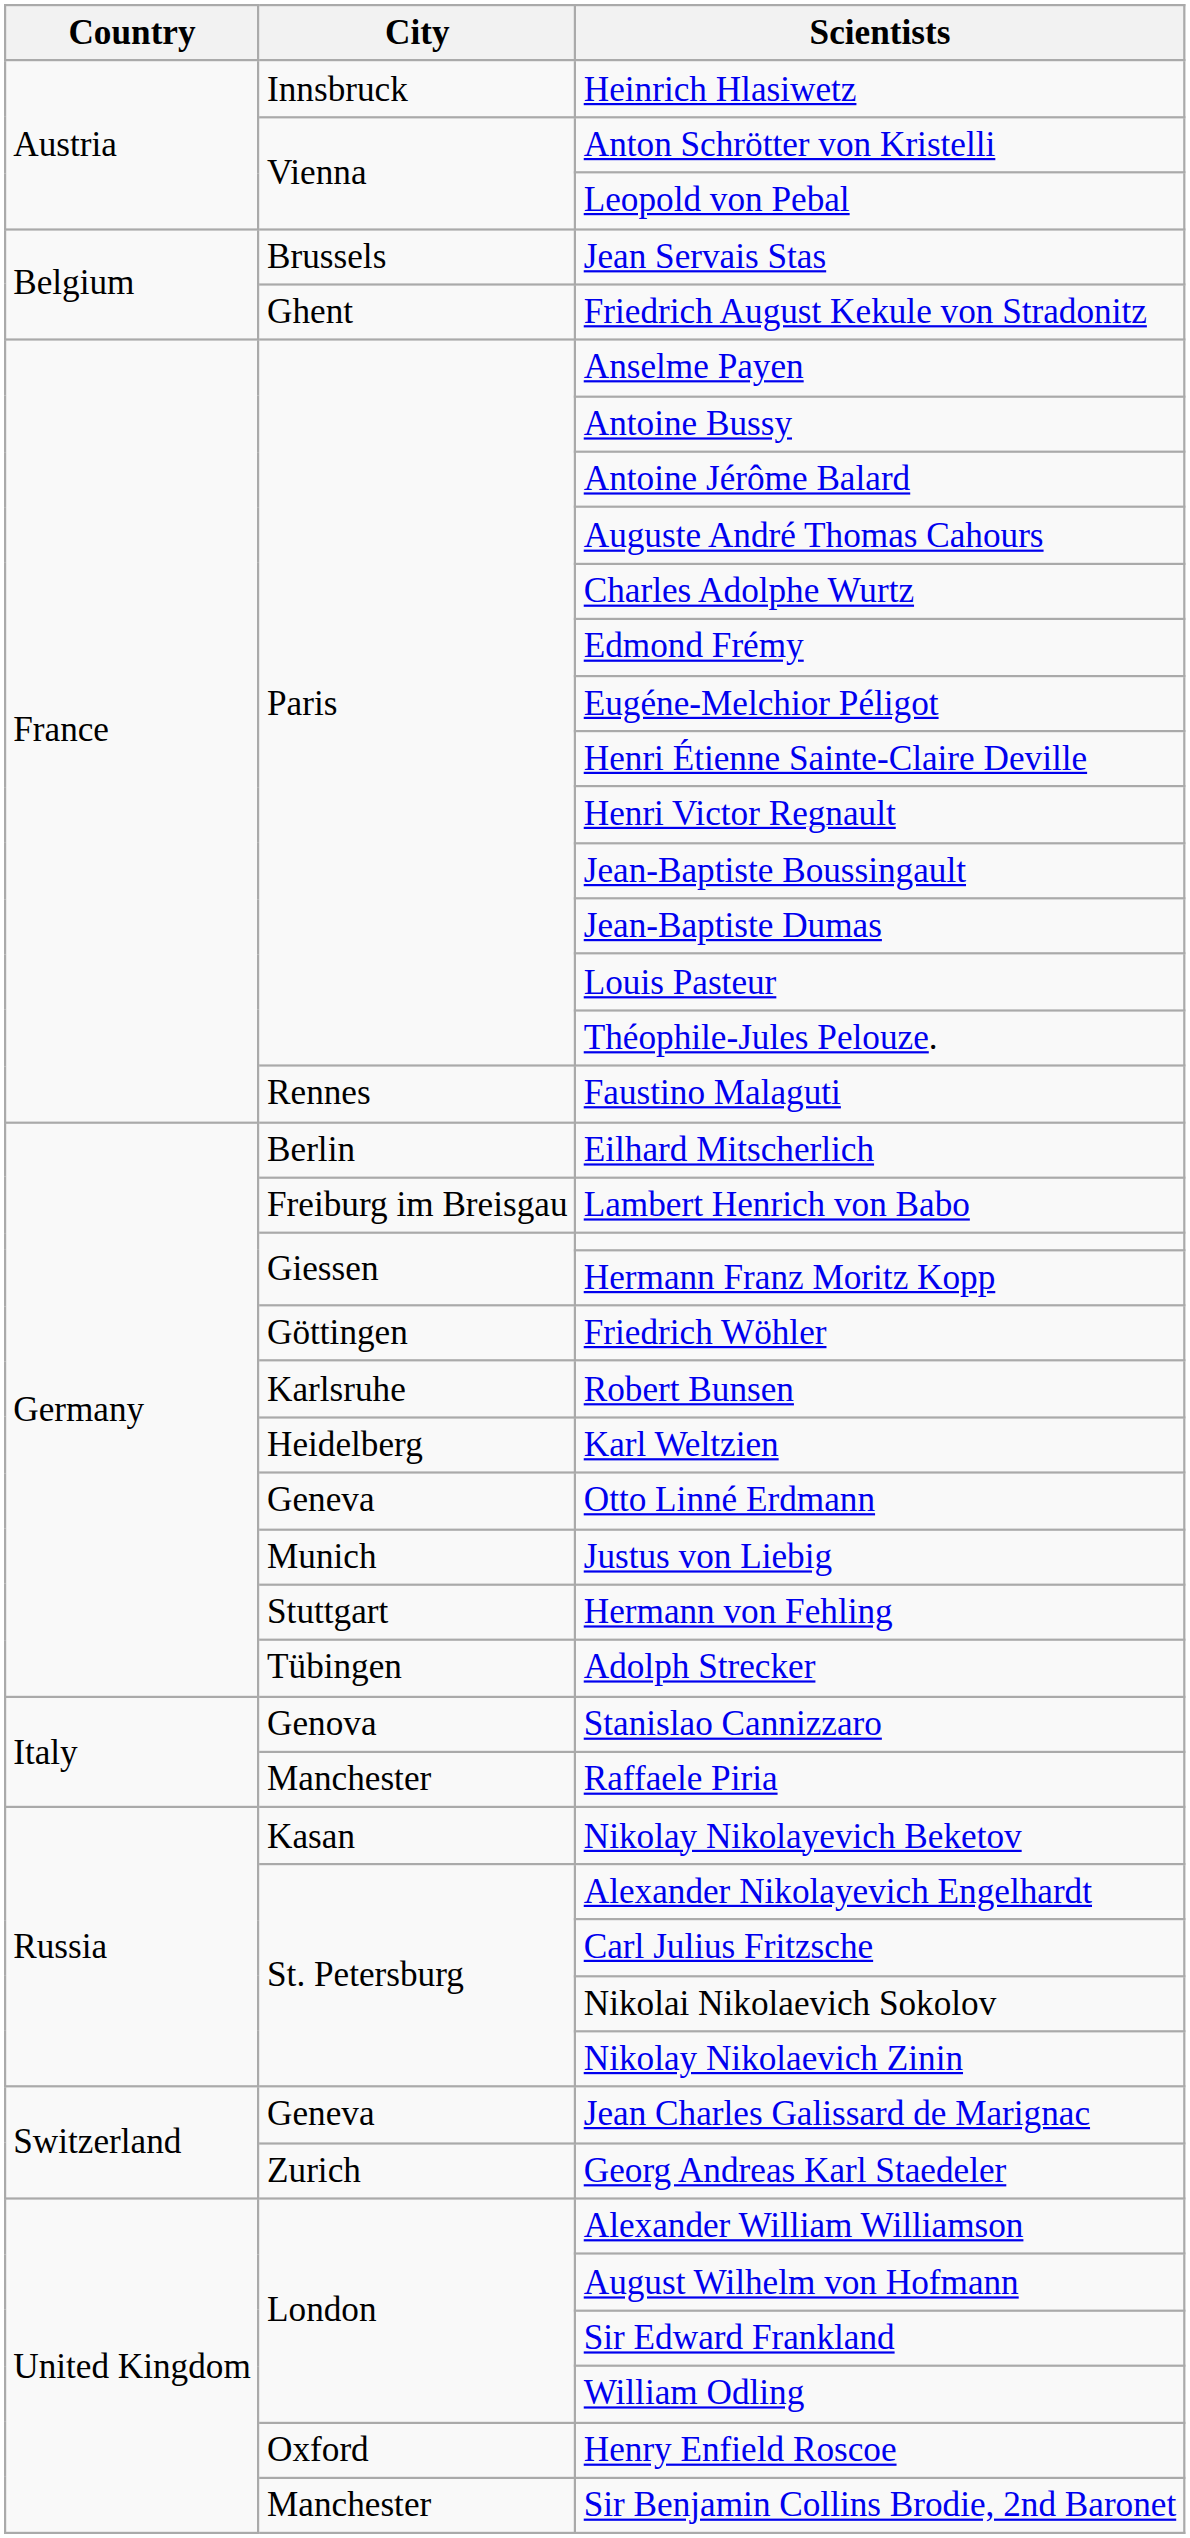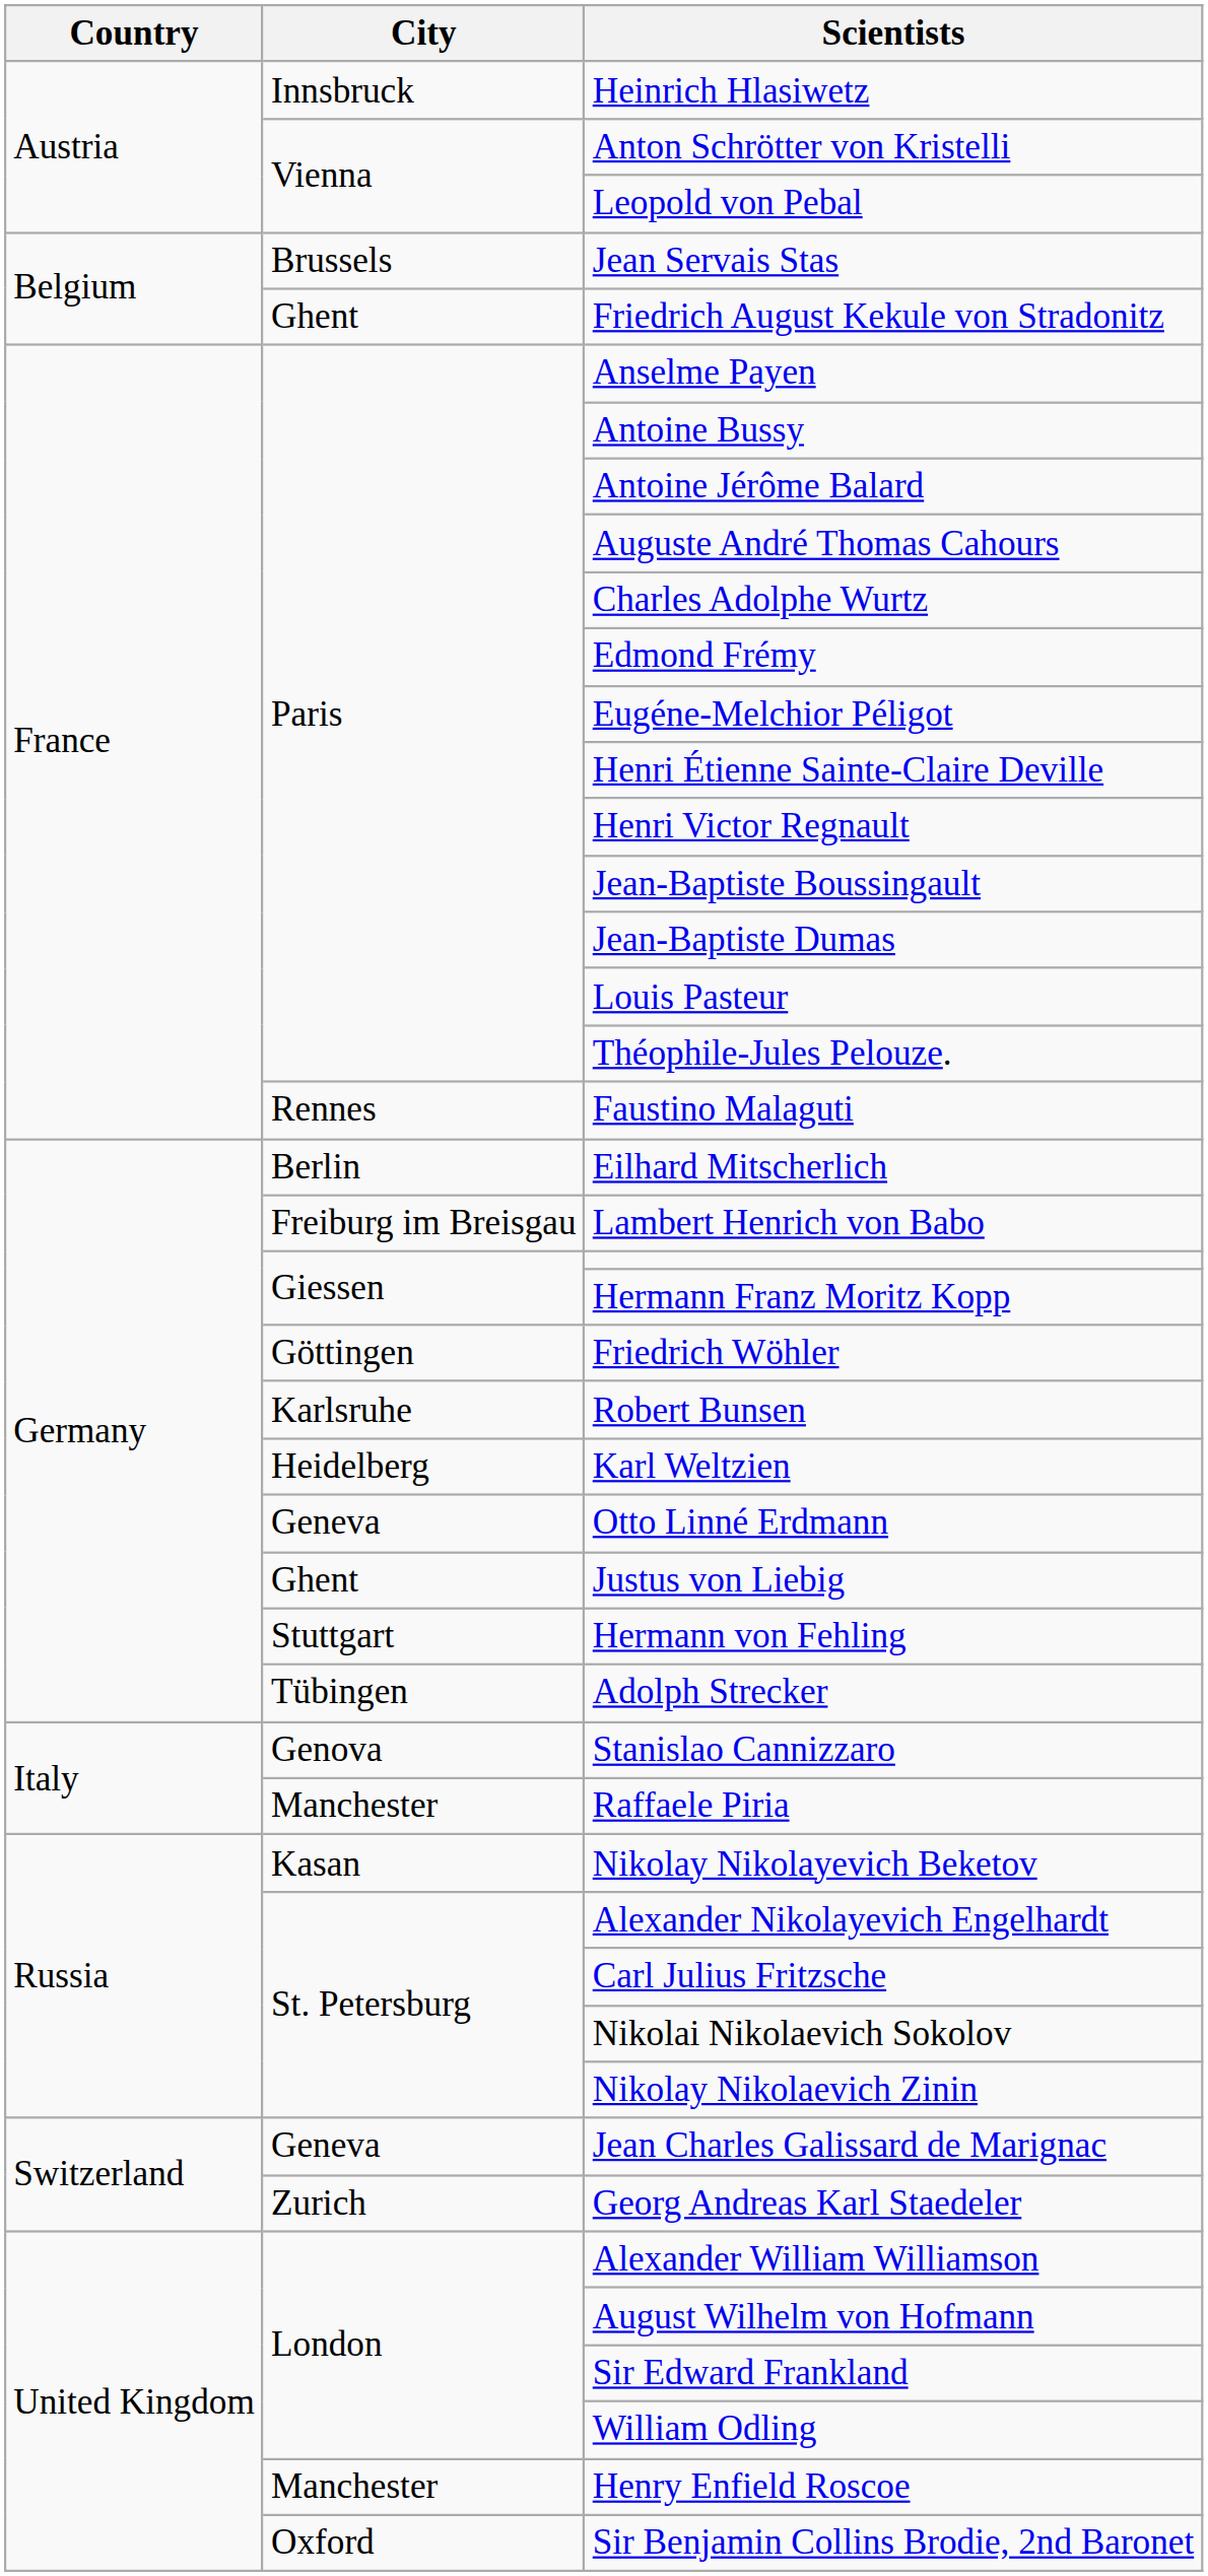 <table class="wikitable">
 <tr>
 <th>Country</th>
 <th>City</th>
 <th>Scientists</th>
 </tr>
 <tr>
 <td rowspan="3">Austria</td>
 <td>Innsbruck</td>
 <td><a href='#'>Heinrich Hlasiwetz</a></td>
 </tr>
 <tr>
 <td rowspan="2">Vienna</td>
 <td><a href='#'>Anton Schrötter von Kristelli</a></td>
 </tr>
 <tr>
 <td><a href='#'>Leopold von Pebal</a></td>
 </tr>
 <tr>
 <td rowspan="2">Belgium</td>
 <td>Brussels</td>
 <td><a href='#'>Jean Servais Stas</a></td>
 </tr>
 <tr>
 <td>Ghent</td>
 <td><a href='#'>Friedrich August Kekule von Stradonitz</a></td>
 </tr>
 <tr>
 <td rowspan="14">France</td>
 <td rowspan="13">Paris</td>
 <td><a href='#'>Anselme Payen</a></td>
 </tr>
 <tr>
 <td><a href='#'>Antoine Bussy</a></td>
 </tr>
 <tr>
 <td><a href='#'>Antoine Jérôme Balard</a></td>
 </tr>
 <tr>
 <td><a href='#'>Auguste André Thomas Cahours</a></td>
 </tr>
 <tr>
 <td><a href='#'>Charles Adolphe Wurtz</a></td>
 </tr>
 <tr>
 <td><a href='#'>Edmond Frémy</a></td>
 </tr>
 <tr>
 <td><a href='#'>Eugéne-Melchior Péligot</a></td>
 </tr>
 <tr>
 <td><a href='#'>Henri Étienne Sainte-Claire Deville</a></td>
 </tr>
 <tr>
 <td><a href='#'>Henri Victor Regnault</a></td>
 </tr>
 <tr>
 <td><a href='#'>Jean-Baptiste Boussingault</a></td>
 </tr>
 <tr>
 <td><a href='#'>Jean-Baptiste Dumas</a></td>
 </tr>
 <tr>
 <td><a href='#'>Louis Pasteur</a></td>
 </tr>
 <tr>
 <td><a href='#'>Théophile-Jules Pelouze</a>.</td>
 </tr>
 <tr>
 <td>Rennes</td>
 <td><a href='#'>Faustino Malaguti</a></td>
 </tr>
 <tr>
 <td rowspan="11">Germany</td>
 <td>Berlin</td>
 <td><a href='#'>Eilhard Mitscherlich</a></td>
 </tr>
 <tr>
 <td>Freiburg im Breisgau</td>
 <td><a href='#'>Lambert Henrich von Babo</a></td>
 </tr>
 <tr>
 <td rowspan="2">Giessen</td>
 <td></td>
 </tr>
 <tr>
 <td><a href='#'>Hermann Franz Moritz Kopp</a></td>
 </tr>
 <tr>
 <td>Göttingen</td>
 <td><a href='#'>Friedrich Wöhler</a></td>
 </tr>
 <tr>
 <td>Karlsruhe</td>
 <td><a href='#'>Robert Bunsen</a></td>
 </tr>
 <tr>
 <td>Heidelberg</td>
 <td><a href='#'>Karl Weltzien</a></td>
 </tr>
 <tr>
 <td>Geneva</td>
 <td><a href='#'>Otto Linné Erdmann</a></td>
 </tr>
 <tr>
-<td>Munich</td>
+<td>Ghent</td>
 <td><a href='#'>Justus von Liebig</a></td>
 </tr>
 <tr>
 <td>Stuttgart</td>
 <td><a href='#'>Hermann von Fehling</a></td>
 </tr>
 <tr>
 <td>Tübingen</td>
 <td><a href='#'>Adolph Strecker</a></td>
 </tr>
 <tr>
 <td rowspan="2">Italy</td>
 <td>Genova</td>
 <td><a href='#'>Stanislao Cannizzaro</a></td>
 </tr>
 <tr>
 <td>Manchester</td>
 <td><a href='#'>Raffaele Piria</a></td>
 </tr>
 <tr>
 <td rowspan="5">Russia</td>
 <td>Kasan</td>
 <td><a href='#'>Nikolay Nikolayevich Beketov</a></td>
 </tr>
 <tr>
 <td rowspan="4">St. Petersburg</td>
 <td><a href='#'>Alexander Nikolayevich Engelhardt</a></td>
 </tr>
 <tr>
 <td><a href='#'>Carl Julius Fritzsche</a></td>
 </tr>
 <tr>
 <td>Nikolai Nikolaevich Sokolov</td>
 </tr>
 <tr>
 <td><a href='#'>Nikolay Nikolaevich Zinin</a></td>
 </tr>
 <tr>
 <td rowspan="2">Switzerland</td>
 <td>Geneva</td>
 <td><a href='#'>Jean Charles Galissard de Marignac</a></td>
 </tr>
 <tr>
 <td>Zurich</td>
 <td><a href='#'>Georg Andreas Karl Staedeler</a></td>
 </tr>
 <tr>
 <td rowspan="6">United Kingdom</td>
 <td rowspan="4">London</td>
 <td><a href='#'>Alexander William Williamson</a></td>
 </tr>
 <tr>
 <td><a href='#'>August Wilhelm von Hofmann</a></td>
 </tr>
 <tr>
 <td><a href='#'>Sir Edward Frankland</a></td>
 </tr>
 <tr>
 <td><a href='#'>William Odling</a></td>
 </tr>
 <tr>
-<td>Oxford</td>
+<td>Manchester</td>
 <td><a href='#'>Henry Enfield Roscoe</a></td>
 </tr>
 <tr>
-<td>Manchester</td>
+<td>Oxford</td>
 <td><a href='#'>Sir Benjamin Collins Brodie, 2nd Baronet</a></td>
 </tr>
 </table>
